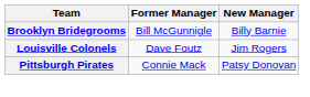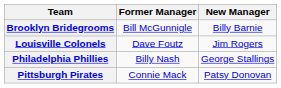 <table class="wikitable plainrowheaders" style="text-align:center;">
 <tr>
 <th scope="col">Team</th>
 <th scope="col">Former Manager</th>
 <th scope="col">New Manager</th>
 </tr>
 <tr>
 <th scope="row" style="text-align:center;"><a href='#'>Brooklyn Bridegrooms</a></th>
 <td><a href='#'>Bill McGunnigle</a></td>
 <td><a href='#'>Billy Barnie</a></td>
 </tr>
 <tr>
 <th scope="row" style="text-align:center;"><a href='#'>Louisville Colonels</a></th>
 <td><a href='#'>Dave Foutz</a></td>
 <td><a href='#'>Jim Rogers</a></td>
 </tr>
 <tr>
+<th scope="row" style="text-align:center;"><a href='#'>Philadelphia Phillies</a></th>
+<td><a href='#'>Billy Nash</a></td>
+<td><a href='#'>George Stallings</a></td>
+</tr>
+<tr>
 <th scope="row" style="text-align:center;"><a href='#'>Pittsburgh Pirates</a></th>
 <td><a href='#'>Connie Mack</a></td>
 <td><a href='#'>Patsy Donovan</a></td>
 </tr>
 </table>
